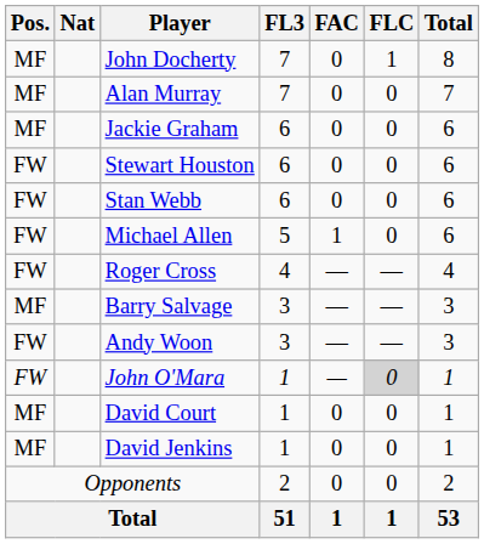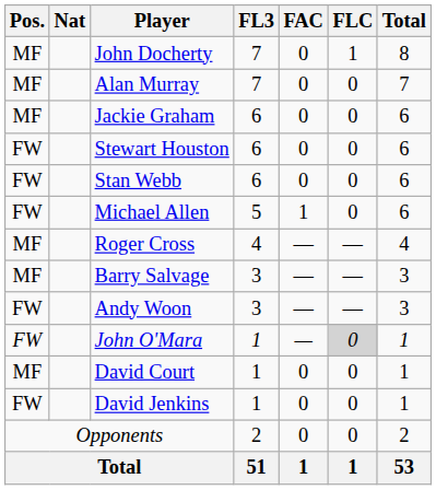 <table class="wikitable"  style="text-align:center; border:1px #aaa solid;">
 <tr>
 <th>Pos.</th>
 <th>Nat</th>
 <th>Player</th>
 <th>FL3</th>
 <th>FAC</th>
 <th>FLC</th>
 <th>Total</th>
 </tr>
 <tr>
 <td>MF</td>
 <td></td>
 <td style="text-align:left;"><a href='#'>John Docherty</a></td>
 <td>7</td>
 <td>0</td>
 <td>1</td>
 <td>8</td>
 </tr>
 <tr>
 <td>MF</td>
 <td></td>
 <td style="text-align:left;"><a href='#'>Alan Murray</a></td>
 <td>7</td>
 <td>0</td>
 <td>0</td>
 <td>7</td>
 </tr>
 <tr>
 <td>MF</td>
 <td></td>
 <td style="text-align:left;"><a href='#'>Jackie Graham</a></td>
 <td>6</td>
 <td>0</td>
 <td>0</td>
 <td>6</td>
 </tr>
 <tr>
 <td>FW</td>
 <td></td>
 <td style="text-align:left;"><a href='#'>Stewart Houston</a></td>
 <td>6</td>
 <td>0</td>
 <td>0</td>
 <td>6</td>
 </tr>
 <tr>
 <td>FW</td>
 <td></td>
 <td style="text-align:left;"><a href='#'>Stan Webb</a></td>
 <td>6</td>
 <td>0</td>
 <td>0</td>
 <td>6</td>
 </tr>
 <tr>
 <td>FW</td>
 <td></td>
 <td style="text-align:left;"><a href='#'>Michael Allen</a></td>
 <td>5</td>
 <td>1</td>
 <td>0</td>
 <td>6</td>
 </tr>
 <tr>
-<td>FW</td>
+<td>MF</td>
 <td></td>
 <td style="text-align:left;"><a href='#'>Roger Cross</a></td>
 <td>4</td>
 <td>—</td>
 <td>—</td>
 <td>4</td>
 </tr>
 <tr>
 <td>MF</td>
 <td></td>
 <td style="text-align:left;"><a href='#'>Barry Salvage</a></td>
 <td>3</td>
 <td>—</td>
 <td>—</td>
 <td>3</td>
 </tr>
 <tr>
 <td>FW</td>
 <td></td>
 <td style="text-align:left;"><a href='#'>Andy Woon</a></td>
 <td>3</td>
 <td>—</td>
 <td>—</td>
 <td>3</td>
 </tr>
 <tr>
 <td><em>FW</em></td>
 <td><em></em></td>
 <td style="text-align:left;"><em><a href='#'>John O'Mara</a></em></td>
 <td><em>1</em></td>
 <td><em>—</em></td>
 <td style="background: lightgrey;"><em>0</em></td>
 <td><em>1</em></td>
 </tr>
 <tr>
 <td>MF</td>
 <td></td>
 <td style="text-align:left;"><a href='#'>David Court</a></td>
 <td>1</td>
 <td>0</td>
 <td>0</td>
 <td>1</td>
 </tr>
 <tr>
-<td>MF</td>
+<td>FW</td>
 <td></td>
 <td style="text-align:left;"><a href='#'>David Jenkins</a></td>
 <td>1</td>
 <td>0</td>
 <td>0</td>
 <td>1</td>
 </tr>
 <tr>
 <td colspan="3"><em>Opponents</em></td>
 <td>2</td>
 <td>0</td>
 <td>0</td>
 <td>2</td>
 </tr>
 <tr>
 <th colspan="3">Total</th>
 <th>51</th>
 <th>1</th>
 <th>1</th>
 <th>53</th>
 </tr>
 </table>
